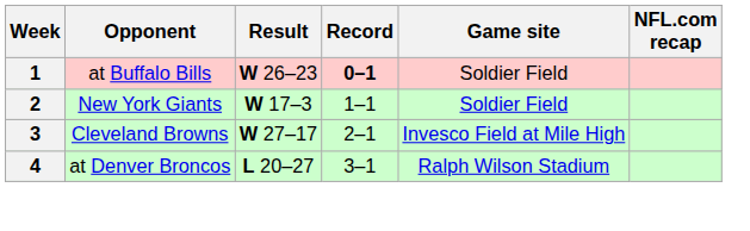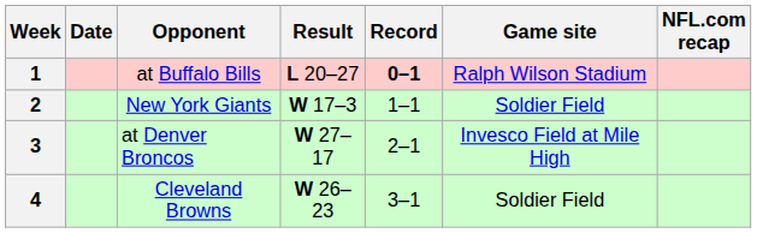 <table class="wikitable" style="align=center">
 <tr>
 <th>Week</th>
+<th>Date</th>
 <th>Opponent</th>
 <th>Result</th>
 <th>Record</th>
 <th>Game site</th>
 <th>NFL.com<br>recap</th>
 </tr>
 <tr style="background:#fcc;">
 <th style="text-align:center;">1</th>
+<td style="text-align:center;"></td>
 <td style="text-align:center;">at <a href='#'>Buffalo Bills</a></td>
-<td style="text-align:center;"><strong>W</strong> 26–23</td>
+<td style="text-align:center;"><strong>L</strong> 20–27</td>
 <td style="text-align:center;"><strong>0–1</strong></td>
-<td style="text-align:center;">Soldier Field</td>
+<td style="text-align:center;"><a href='#'>Ralph Wilson Stadium</a></td>
 <td style="text-align:center;"></td>
 </tr>
 <tr style="background:#cfc;">
 <th style="text-align:center;">2</th>
+<td style="text-align:center;"></td>
 <td style="text-align:center;"><a href='#'>New York Giants</a></td>
 <td style="text-align:center;"><strong>W</strong> 17–3</td>
 <td style="text-align:center;">1–1</td>
 <td style="text-align:center;"><a href='#'>Soldier Field</a></td>
 <td style="text-align:center;"></td>
 </tr>
 <tr style="background:#cfc;">
 <th style="text-align:center;">3</th>
-<td style="text-align:center;"><a href='#'>Cleveland Browns</a></td>
+<td style="text-align:center;"></td>
+<td>at <a href='#'>Denver Broncos</a></td>
 <td style="text-align:center;"><strong>W</strong> 27–17</td>
 <td style="text-align:center;">2–1</td>
 <td style="text-align:center;"><a href='#'>Invesco Field at Mile High</a></td>
 <td style="text-align:center;"></td>
 </tr>
 <tr style="background:#cfc;">
 <th style="text-align:center;">4</th>
-<td>at <a href='#'>Denver Broncos</a></td>
-<td style="text-align:center;"><strong>L</strong> 20–27</td>
+<td style="text-align:center;"></td>
+<td style="text-align:center;"><a href='#'>Cleveland Browns</a></td>
+<td style="text-align:center;"><strong>W</strong> 26–23</td>
 <td style="text-align:center;">3–1</td>
-<td style="text-align:center;"><a href='#'>Ralph Wilson Stadium</a></td>
+<td style="text-align:center;">Soldier Field</td>
 <td style="text-align:center;"></td>
 </tr>
 </table>
